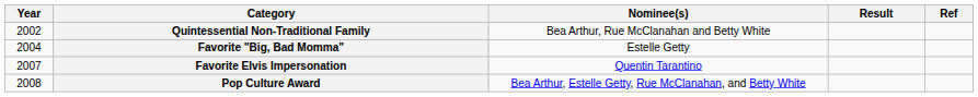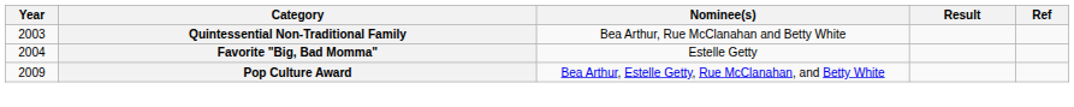 <table class="wikitable plainrowheaders" style="font-size: 90%; text-align:center" width=100%>
 <tr>
 <th scope="col" width="5%">Year</th>
 <th scope="col" width="45%">Category</th>
 <th scope="col" width="35%">Nominee(s)</th>
 <th scope="col" width="10%">Result</th>
 <th scope="col" width="5%">Ref</th>
 </tr>
 <tr>
-<td>2002</td>
+<td>2003</td>
 <th scope="row" style="text-align:center">Quintessential Non-Traditional Family</th>
 <td>Bea Arthur, Rue McClanahan and Betty White</td>
 <td></td>
 <td></td>
 </tr>
 <tr>
 <td>2004</td>
 <th scope="row" style="text-align:center">Favorite "Big, Bad Momma"</th>
 <td>Estelle Getty</td>
 <td></td>
 <td></td>
 </tr>
 <tr>
-<td>2007</td>
-<th scope="row" style="text-align:center">Favorite Elvis Impersonation</th>
-<td><a href='#'>Quentin Tarantino</a></td>
-<td></td>
-<td></td>
-</tr>
-<tr>
-<td>2008</td>
+<td>2009</td>
 <th scope="row" style="text-align:center">Pop Culture Award</th>
 <td><a href='#'>Bea Arthur</a>, <a href='#'>Estelle Getty</a>, <a href='#'>Rue McClanahan</a>, and <a href='#'>Betty White</a></td>
 <td></td>
 <td></td>
 </tr>
 </table>
